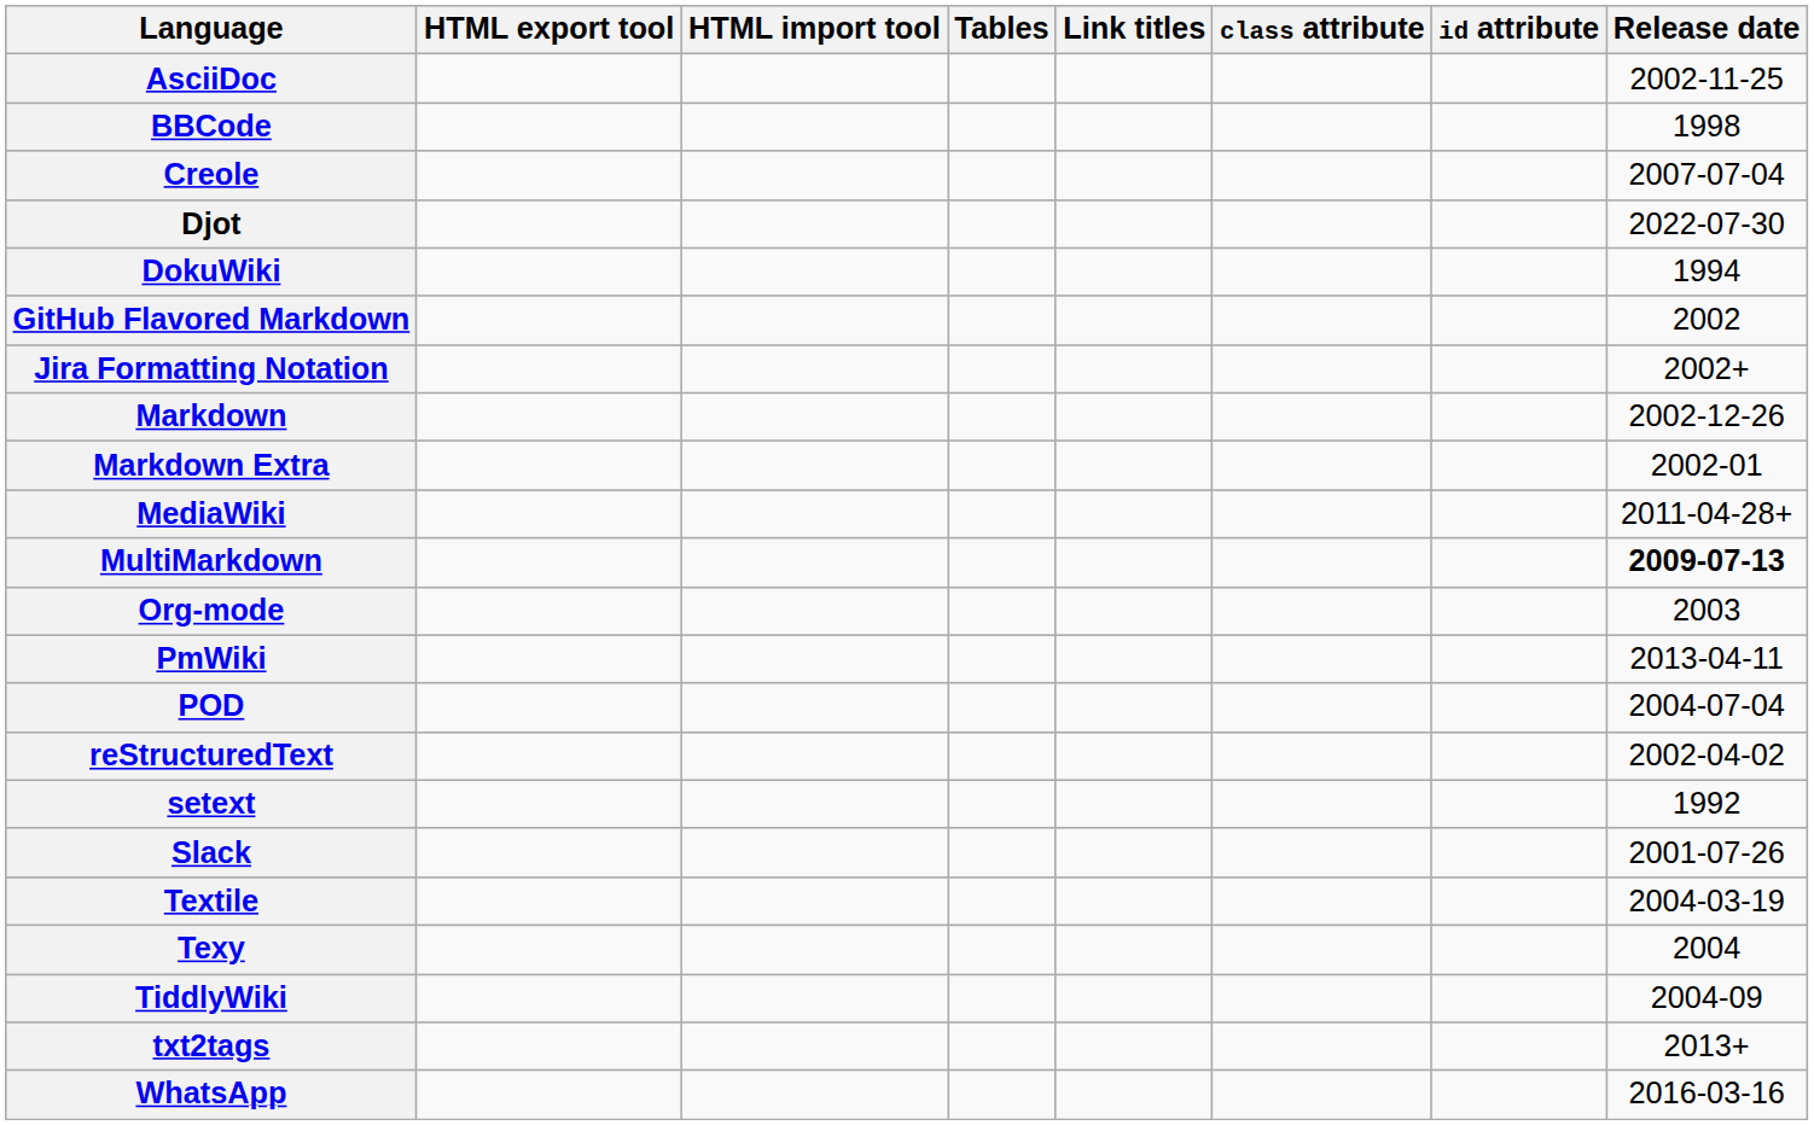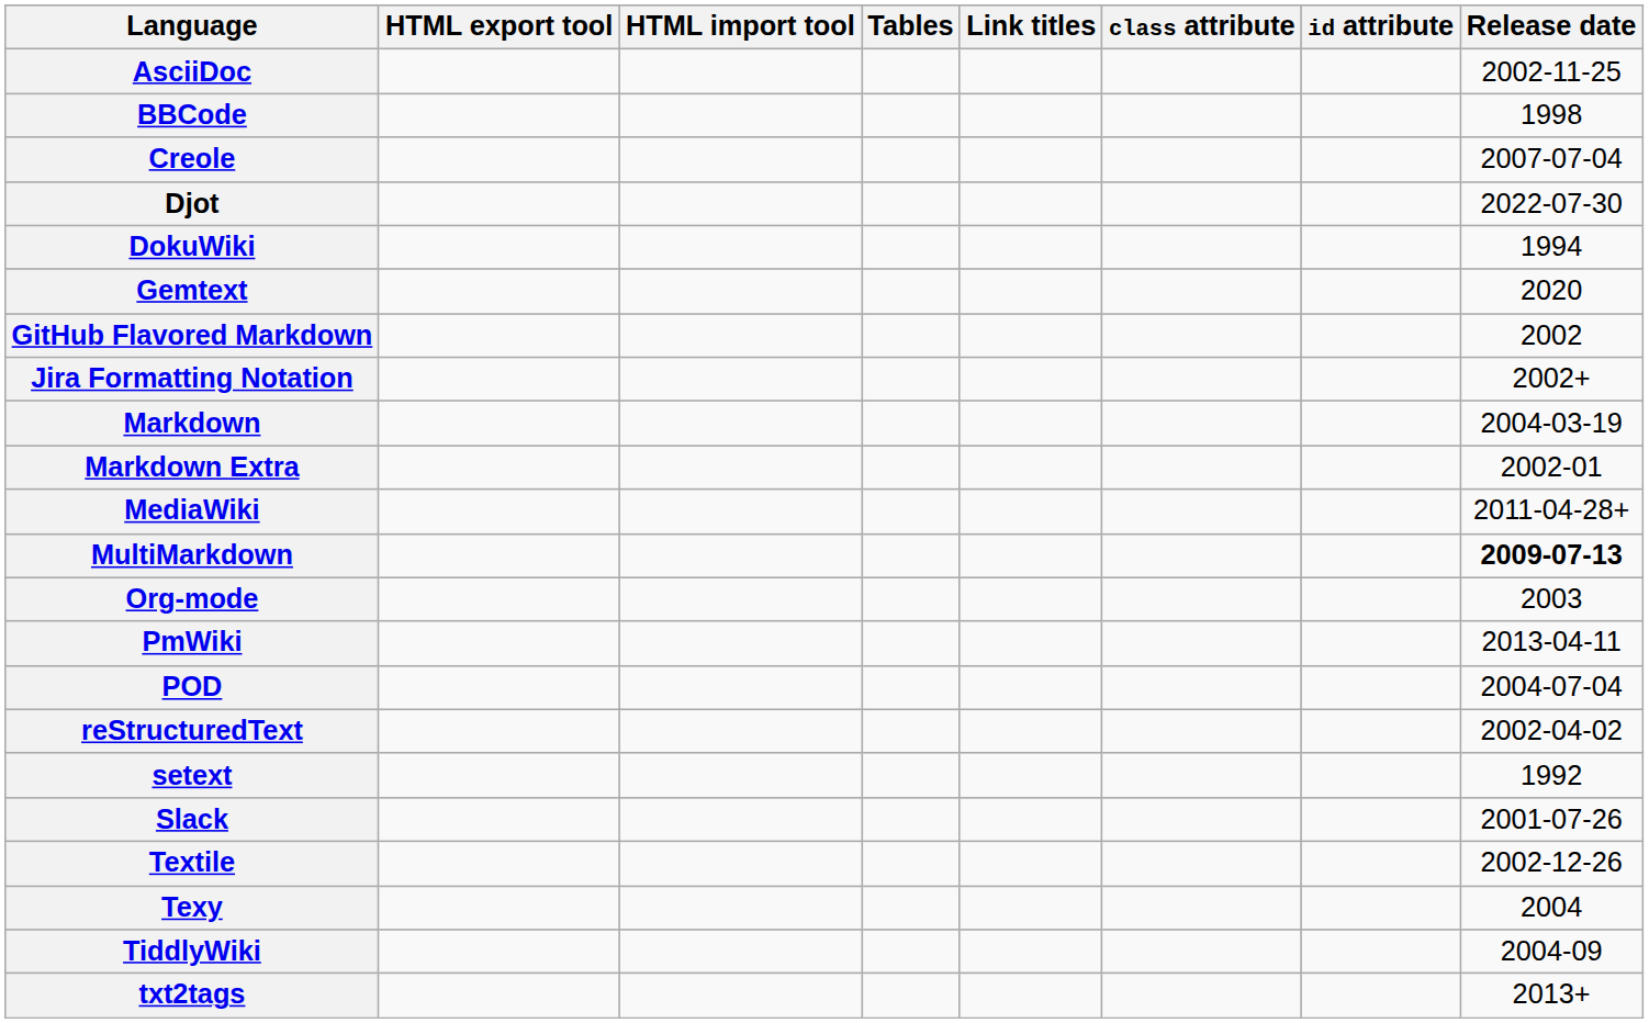 <table class="wikitable sortable" style="text-align:center">
 <tr>
 <th>Language</th>
 <th>HTML export tool</th>
 <th>HTML import tool</th>
 <th>Tables</th>
 <th>Link titles</th>
 <th><code>class</code> attribute</th>
 <th><code>id</code> attribute</th>
 <th>Release date</th>
 </tr>
 <tr>
 <th><a href='#'>AsciiDoc</a></th>
 <td></td>
 <td></td>
 <td></td>
 <td></td>
 <td></td>
 <td></td>
 <td>2002-11-25</td>
 </tr>
 <tr>
 <th><a href='#'>BBCode</a></th>
 <td></td>
 <td></td>
 <td></td>
 <td></td>
 <td></td>
 <td></td>
 <td>1998</td>
 </tr>
 <tr>
 <th><a href='#'>Creole</a></th>
 <td></td>
 <td></td>
 <td></td>
 <td></td>
 <td></td>
 <td></td>
 <td>2007-07-04</td>
 </tr>
 <tr>
 <th>Djot</th>
 <td></td>
 <td></td>
 <td></td>
 <td></td>
 <td></td>
 <td></td>
 <td>2022-07-30</td>
 </tr>
 <tr>
 <th><a href='#'>DokuWiki</a></th>
 <td></td>
 <td></td>
 <td></td>
 <td></td>
 <td></td>
 <td></td>
 <td>1994</td>
 </tr>
 <tr>
+<th><a href='#'>Gemtext</a></th>
+<td></td>
+<td></td>
+<td></td>
+<td></td>
+<td></td>
+<td></td>
+<td>2020</td>
+</tr>
+<tr>
 <th><a href='#'>GitHub Flavored Markdown</a></th>
 <td></td>
 <td></td>
 <td></td>
 <td></td>
 <td></td>
 <td></td>
 <td>2002</td>
 </tr>
 <tr>
 <th><a href='#'>Jira Formatting Notation</a></th>
 <td></td>
 <td></td>
 <td></td>
 <td></td>
 <td></td>
 <td></td>
 <td>2002+</td>
 </tr>
 <tr>
 <th><a href='#'>Markdown</a></th>
 <td></td>
 <td></td>
 <td></td>
 <td></td>
 <td></td>
 <td></td>
-<td>2002-12-26</td>
+<td>2004-03-19</td>
 </tr>
 <tr>
 <th><a href='#'>Markdown Extra</a></th>
 <td></td>
 <td></td>
 <td></td>
 <td></td>
 <td></td>
 <td></td>
 <td>2002-01</td>
 </tr>
 <tr>
 <th><a href='#'>MediaWiki</a></th>
 <td></td>
 <td></td>
 <td></td>
 <td></td>
 <td></td>
 <td></td>
 <td>2011-04-28+</td>
 </tr>
 <tr>
 <th><a href='#'>MultiMarkdown</a></th>
 <td></td>
 <td></td>
 <td></td>
 <td></td>
 <td></td>
 <td></td>
 <td><strong>2009-07-13</strong></td>
 </tr>
 <tr>
 <th><a href='#'>Org-mode</a></th>
 <td></td>
 <td></td>
 <td></td>
 <td></td>
 <td></td>
 <td></td>
 <td>2003</td>
 </tr>
 <tr>
 <th><a href='#'>PmWiki</a></th>
 <td></td>
 <td></td>
 <td></td>
 <td></td>
 <td></td>
 <td></td>
 <td>2013-04-11</td>
 </tr>
 <tr>
 <th><a href='#'>POD</a></th>
 <td></td>
 <td></td>
 <td></td>
 <td></td>
 <td></td>
 <td></td>
 <td>2004-07-04</td>
 </tr>
 <tr>
 <th><a href='#'>reStructuredText</a></th>
 <td></td>
 <td></td>
 <td></td>
 <td></td>
 <td></td>
 <td></td>
 <td>2002-04-02</td>
 </tr>
 <tr>
 <th><a href='#'>setext</a></th>
 <td></td>
 <td></td>
 <td></td>
 <td></td>
 <td></td>
 <td></td>
 <td>1992</td>
 </tr>
 <tr>
 <th><a href='#'>Slack</a></th>
 <td></td>
 <td></td>
 <td></td>
 <td></td>
 <td></td>
 <td></td>
 <td>2001-07-26</td>
 </tr>
 <tr>
 <th><a href='#'>Textile</a></th>
 <td></td>
 <td></td>
 <td></td>
 <td></td>
 <td></td>
 <td></td>
-<td>2004-03-19</td>
+<td>2002-12-26</td>
 </tr>
 <tr>
 <th><a href='#'>Texy</a></th>
 <td></td>
 <td></td>
 <td></td>
 <td></td>
 <td></td>
 <td></td>
 <td>2004</td>
 </tr>
 <tr>
 <th><a href='#'>TiddlyWiki</a></th>
 <td></td>
 <td></td>
 <td></td>
 <td></td>
 <td></td>
 <td></td>
 <td>2004-09</td>
 </tr>
 <tr>
 <th><a href='#'>txt2tags</a></th>
 <td></td>
 <td></td>
 <td></td>
 <td></td>
 <td></td>
 <td></td>
 <td>2013+</td>
 </tr>
-<tr>
-<th><a href='#'>WhatsApp</a></th>
-<td></td>
-<td></td>
-<td></td>
-<td></td>
-<td></td>
-<td></td>
-<td>2016-03-16</td>
-</tr>
 </table>
